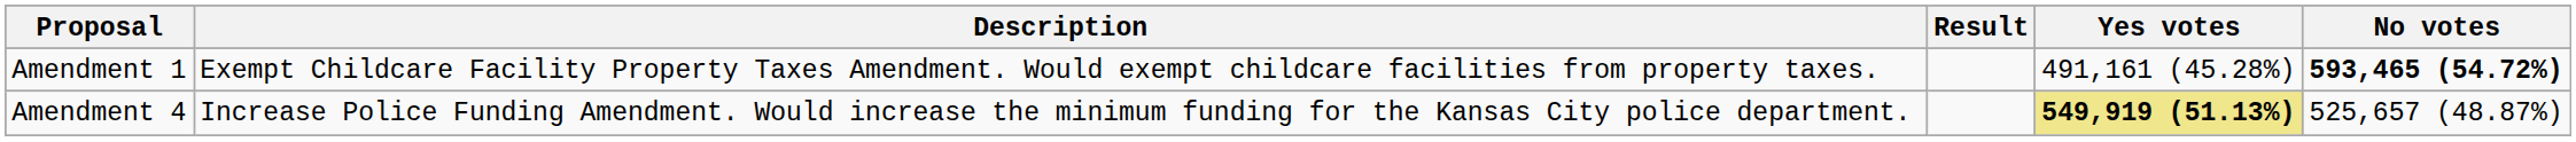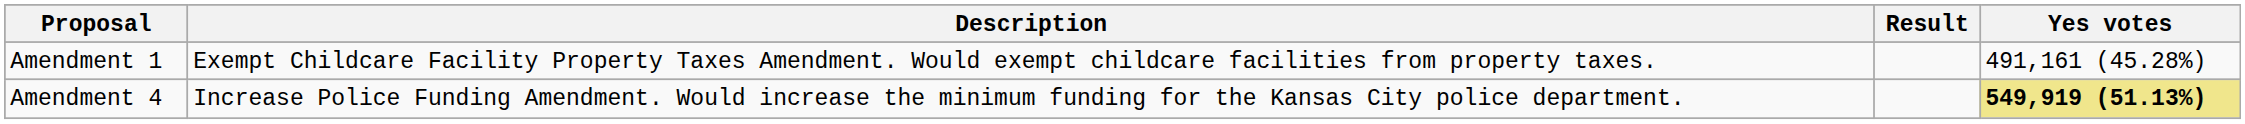 <table class="wikitable sortable" style="width:100%">
 <tr>
 <th class="unsortable" scope="col">Proposal</th>
 <th class="unsortable" scope="col">Description</th>
 <th scope="col">Result</th>
 <th scope="col">Yes votes</th>
-<th scope="col">No votes</th>
 </tr>
 <tr>
 <td>Amendment 1</td>
 <td>Exempt Childcare Facility Property Taxes Amendment. Would exempt childcare facilities from property taxes.</td>
 <td></td>
 <td>491,161 (45.28%)</td>
-<td><strong>593,465 (54.72%)</strong></td>
 </tr>
 <tr>
 <td>Amendment 4</td>
 <td>Increase Police Funding Amendment. Would increase the minimum funding for the Kansas City police department.</td>
 <td></td>
 <td style="background: khaki;"><strong>549,919 (51.13%)</strong></td>
-<td>525,657 (48.87%)</td>
 </tr>
 </table>
